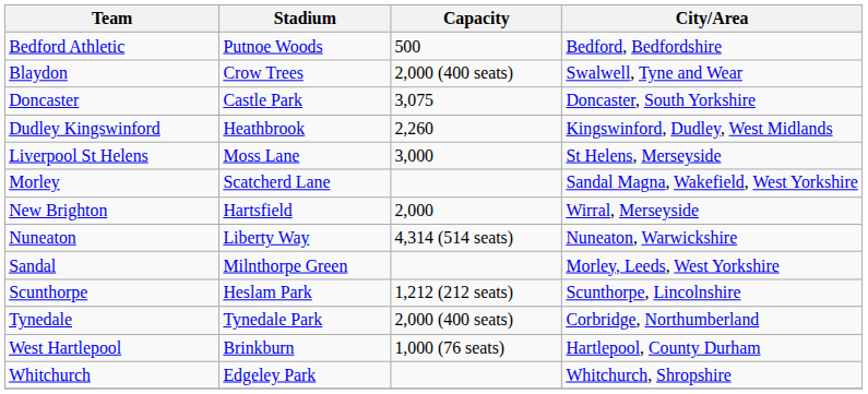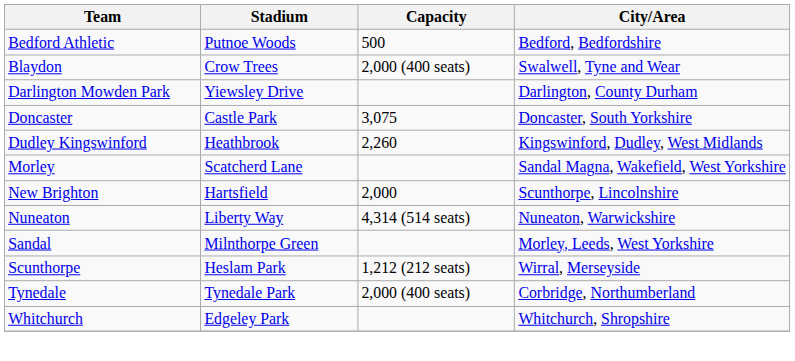 <table class="wikitable sortable">
 <tr>
 <th width=25%>Team</th>
 <th width=20%>Stadium</th>
 <th width=20%>Capacity</th>
 <th width=35%>City/Area</th>
 </tr>
 <tr>
 <td><a href='#'>Bedford Athletic</a></td>
 <td><a href='#'>Putnoe Woods</a></td>
 <td>500</td>
 <td><a href='#'>Bedford</a>, <a href='#'>Bedfordshire</a></td>
 </tr>
 <tr>
 <td><a href='#'>Blaydon</a></td>
 <td><a href='#'>Crow Trees</a></td>
 <td>2,000 (400 seats)</td>
 <td><a href='#'>Swalwell</a>, <a href='#'>Tyne and Wear</a></td>
 </tr>
 <tr>
+<td><a href='#'>Darlington Mowden Park</a></td>
+<td><a href='#'>Yiewsley Drive</a></td>
+<td></td>
+<td><a href='#'>Darlington</a>, <a href='#'>County Durham</a></td>
+</tr>
+<tr>
 <td><a href='#'>Doncaster</a></td>
 <td><a href='#'>Castle Park</a></td>
 <td>3,075</td>
 <td><a href='#'>Doncaster</a>, <a href='#'>South Yorkshire</a></td>
 </tr>
 <tr>
 <td><a href='#'>Dudley Kingswinford</a></td>
 <td><a href='#'>Heathbrook</a></td>
 <td>2,260</td>
 <td><a href='#'>Kingswinford</a>, <a href='#'>Dudley</a>, <a href='#'>West Midlands</a></td>
 </tr>
 <tr>
-<td><a href='#'>Liverpool St Helens</a></td>
-<td><a href='#'>Moss Lane</a></td>
-<td>3,000</td>
-<td><a href='#'>St Helens</a>, <a href='#'>Merseyside</a></td>
-</tr>
-<tr>
 <td><a href='#'>Morley</a></td>
 <td><a href='#'>Scatcherd Lane</a></td>
 <td></td>
 <td><a href='#'>Sandal Magna</a>, <a href='#'>Wakefield</a>, <a href='#'>West Yorkshire</a></td>
 </tr>
 <tr>
 <td><a href='#'>New Brighton</a></td>
 <td><a href='#'>Hartsfield</a></td>
 <td>2,000</td>
-<td><a href='#'>Wirral</a>, <a href='#'>Merseyside</a></td>
+<td><a href='#'>Scunthorpe</a>, <a href='#'>Lincolnshire</a></td>
 </tr>
 <tr>
 <td><a href='#'>Nuneaton</a></td>
 <td><a href='#'>Liberty Way</a></td>
 <td>4,314 (514 seats)</td>
 <td><a href='#'>Nuneaton</a>, <a href='#'>Warwickshire</a></td>
 </tr>
 <tr>
 <td><a href='#'>Sandal</a></td>
 <td><a href='#'>Milnthorpe Green</a></td>
 <td></td>
 <td><a href='#'>Morley, Leeds</a>, <a href='#'>West Yorkshire</a></td>
 </tr>
 <tr>
 <td><a href='#'>Scunthorpe</a></td>
 <td><a href='#'>Heslam Park</a></td>
 <td>1,212 (212 seats)</td>
-<td><a href='#'>Scunthorpe</a>, <a href='#'>Lincolnshire</a></td>
+<td><a href='#'>Wirral</a>, <a href='#'>Merseyside</a></td>
 </tr>
 <tr>
 <td><a href='#'>Tynedale</a></td>
 <td><a href='#'>Tynedale Park</a></td>
 <td>2,000 (400 seats)</td>
 <td><a href='#'>Corbridge</a>, <a href='#'>Northumberland</a></td>
-</tr>
-<tr>
-<td><a href='#'>West Hartlepool</a></td>
-<td><a href='#'>Brinkburn</a></td>
-<td>1,000 (76 seats)</td>
-<td><a href='#'>Hartlepool</a>, <a href='#'>County Durham</a></td>
 </tr>
 <tr>
 <td><a href='#'>Whitchurch</a></td>
 <td><a href='#'>Edgeley Park</a></td>
 <td></td>
 <td><a href='#'>Whitchurch</a>, <a href='#'>Shropshire</a></td>
 </tr>
 <tr>
 </tr>
 </table>
